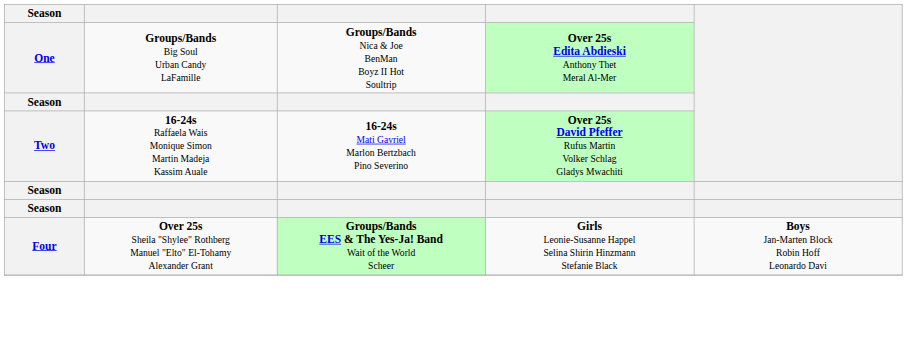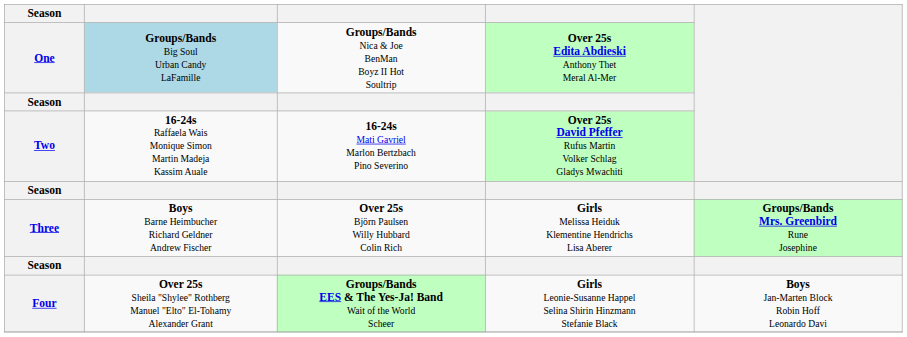 <table class="wikitable" style="text-align:center">
 <tr>
 <th style="width:05%;" scope="col">Season</th>
 <th style="width:12%;" scope="col"></th>
 <th style="width:12%;" scope="col"></th>
 <th style="width:13%;" scope="col"></th>
 <th style="width:13%;" scope="col" rowspan=4></th>
 </tr>
 <tr>
 <th scope="row"><strong><a href='#'>One</a></strong></th>
-<td><strong>Groups/Bands</strong><br><small>Big Soul<br>Urban Candy<br>LaFamille</small></td>
+<td style="background: lightblue;"><strong>Groups/Bands</strong><br><small>Big Soul<br>Urban Candy<br>LaFamille</small></td>
 <td><strong>Groups/Bands</strong><br><small>Nica & Joe<br>BenMan<br>Boyz II Hot<br>Soultrip</small></td>
 <td bgcolor="BFFFC0"><strong>Over 25s</strong><br><strong><a href='#'>Edita Abdieski</a></strong><br><small>Anthony Thet<br>Meral Al-Mer</small></td>
 </tr>
 <tr>
 <th style="width:05%;" scope="col">Season</th>
 <th style="width:12%;" scope="col"></th>
 <th style="width:13%;" scope="col"></th>
 <th style="width:12%;" scope="col"></th>
 </tr>
 <tr>
 <th scope="row"><strong><a href='#'>Two</a></strong></th>
 <td><strong>16-24s</strong><br><small>Raffaela Wais<br>Monique Simon<br>Martin Madeja<br>Kassim Auale</small></td>
 <td><strong>16-24s</strong><br><small><a href='#'>Mati Gavriel</a><br>Marlon Bertzbach<br>Pino Severino</small></td>
 <td bgcolor="BFFFC0"><strong>Over 25s</strong><br><strong><a href='#'>David Pfeffer</a></strong><br><small>Rufus Martin<br>Volker Schlag<br>Gladys Mwachiti</small></td>
 </tr>
 <tr>
 <th style="width:05%;" scope="col">Season</th>
 <th style="width:12%;" scope="col"></th>
 <th style="width:13%;" scope="col"></th>
 <th style="width:12%;" scope="col"></th>
 <th style="width:12%;" scope="col"></th>
 </tr>
 <tr>
+<th scope="row"><strong><a href='#'>Three</a></strong></th>
+<td><strong>Boys</strong><br><small>Barne Heimbucher<br>Richard Geldner<br>Andrew Fischer</small></td>
+<td><strong>Over 25s</strong><br><small>Björn Paulsen<br>Willy Hubbard<br>Colin Rich</small></td>
+<td><strong>Girls</strong><br><small>Melissa Heiduk<br>Klementine Hendrichs<br>Lisa Aberer</small></td>
+<td bgcolor="BFFFC0"><strong>Groups/Bands</strong><br><strong><a href='#'>Mrs. Greenbird</a></strong><br><small>Rune<br>Josephine</small></td>
+</tr>
+<tr>
 <th style="width:05%;" scope="col">Season</th>
 <th style="width:12%;" scope="col"></th>
 <th style="width:12%;" scope="col"></th>
 <th style="width:13%;" scope="col"></th>
 <th style="width:12%;" scope="col"></th>
 </tr>
 <tr>
 <th scope="row"><strong><a href='#'>Four</a></strong></th>
 <td><strong>Over 25s</strong><br><small>Sheila "Shylee" Rothberg<br>Manuel "Elto" El-Tohamy<br>Alexander Grant</small></td>
 <td bgcolor="BFFFC0"><strong>Groups/Bands</strong><br><strong><a href='#'>EES</a> & The Yes-Ja! Band</strong><br><small>Wait of the World<br>Scheer</small></td>
 <td><strong>Girls</strong><br><small>Leonie-Susanne Happel<br>Selina Shirin Hinzmann<br>Stefanie Black</small></td>
 <td><strong>Boys</strong><br><small>Jan-Marten Block<br>Robin Hoff<br>Leonardo Davi</small></td>
 </tr>
 <tr>
 </tr>
 </table>
